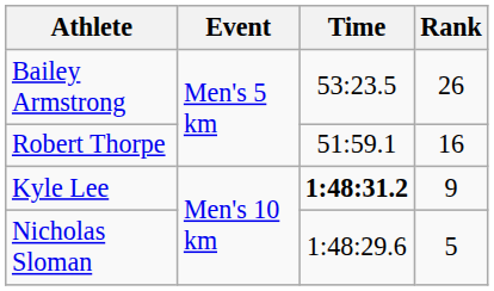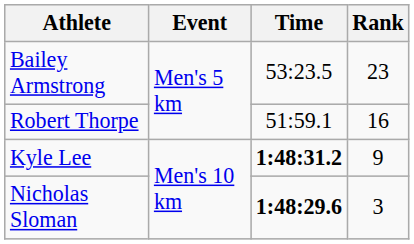 <table class="wikitable" style="text-align:center; font-size:90%; width:30%;">
 <tr>
 <th>Athlete</th>
 <th>Event</th>
 <th>Time</th>
 <th>Rank</th>
 </tr>
 <tr>
 <td align=left><a href='#'>Bailey Armstrong</a></td>
 <td align=left rowspan=2><a href='#'>Men's 5 km</a></td>
 <td>53:23.5</td>
-<td>26</td>
+<td>23</td>
 </tr>
 <tr>
 <td align=left><a href='#'>Robert Thorpe</a></td>
 <td>51:59.1</td>
 <td>16</td>
 </tr>
 <tr>
 <td align=left><a href='#'>Kyle Lee</a></td>
 <td align=left rowspan=2><a href='#'>Men's 10 km</a></td>
 <td><strong>1:48:31.2</strong></td>
 <td>9</td>
 </tr>
 <tr>
 <td align=left><a href='#'>Nicholas Sloman</a></td>
-<td>1:48:29.6</td>
-<td>5</td>
+<td><strong>1:48:29.6</strong></td>
+<td>3</td>
 </tr>
 </table>
